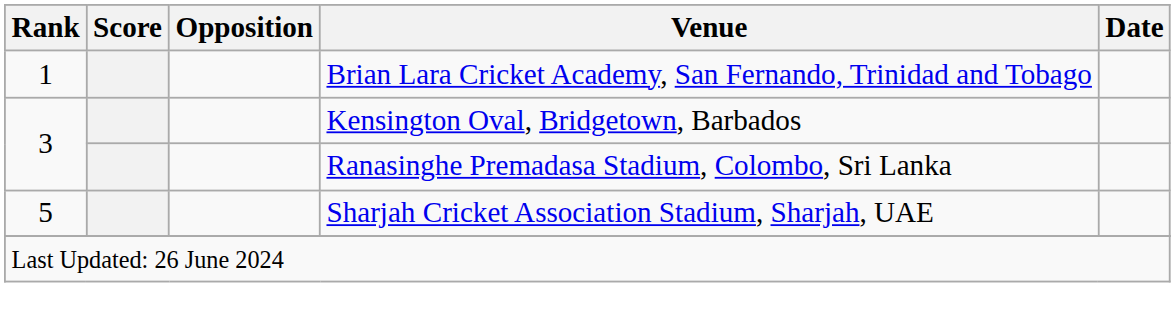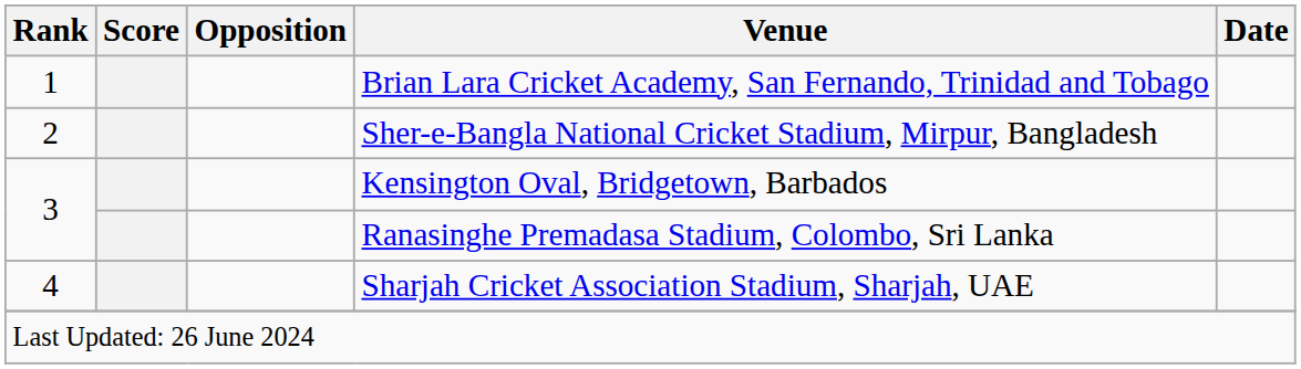 <table class="wikitable plainrowheaders sortable">
 <tr>
 <th scope=col>Rank</th>
 <th scope=col>Score</th>
 <th scope=col>Opposition</th>
 <th scope=col>Venue</th>
 <th scope=col>Date</th>
 </tr>
 <tr>
 <td align=center>1</td>
 <th scope=row style=text-align:center;></th>
 <td></td>
 <td><a href='#'>Brian Lara Cricket Academy</a>, <a href='#'>San Fernando, Trinidad and Tobago</a></td>
 <td> </td>
 </tr>
 <tr>
+<td align=center>2</td>
+<th scope=row style=text-align:center;></th>
+<td></td>
+<td><a href='#'>Sher-e-Bangla National Cricket Stadium</a>, <a href='#'>Mirpur</a>, Bangladesh</td>
+<td> </td>
+</tr>
+<tr>
 <td align=center rowspan=2>3</td>
 <th scope=row style=text-align:center;></th>
 <td></td>
 <td><a href='#'>Kensington Oval</a>, <a href='#'>Bridgetown</a>, Barbados</td>
 <td> </td>
 </tr>
 <tr>
 <th scope=row style=text-align:center;></th>
 <td></td>
 <td><a href='#'>Ranasinghe Premadasa Stadium</a>, <a href='#'>Colombo</a>, Sri Lanka</td>
 <td> </td>
 </tr>
 <tr>
-<td align=center>5</td>
+<td align=center>4</td>
 <th scope=row style=text-align:center;></th>
 <td></td>
 <td><a href='#'>Sharjah Cricket Association Stadium</a>, <a href='#'>Sharjah</a>, UAE</td>
 <td></td>
 </tr>
 <tr>
 </tr>
 <tr class=sortbottom>
 <td colspan=5><small>Last Updated: 26 June 2024</small></td>
 </tr>
 </table>
